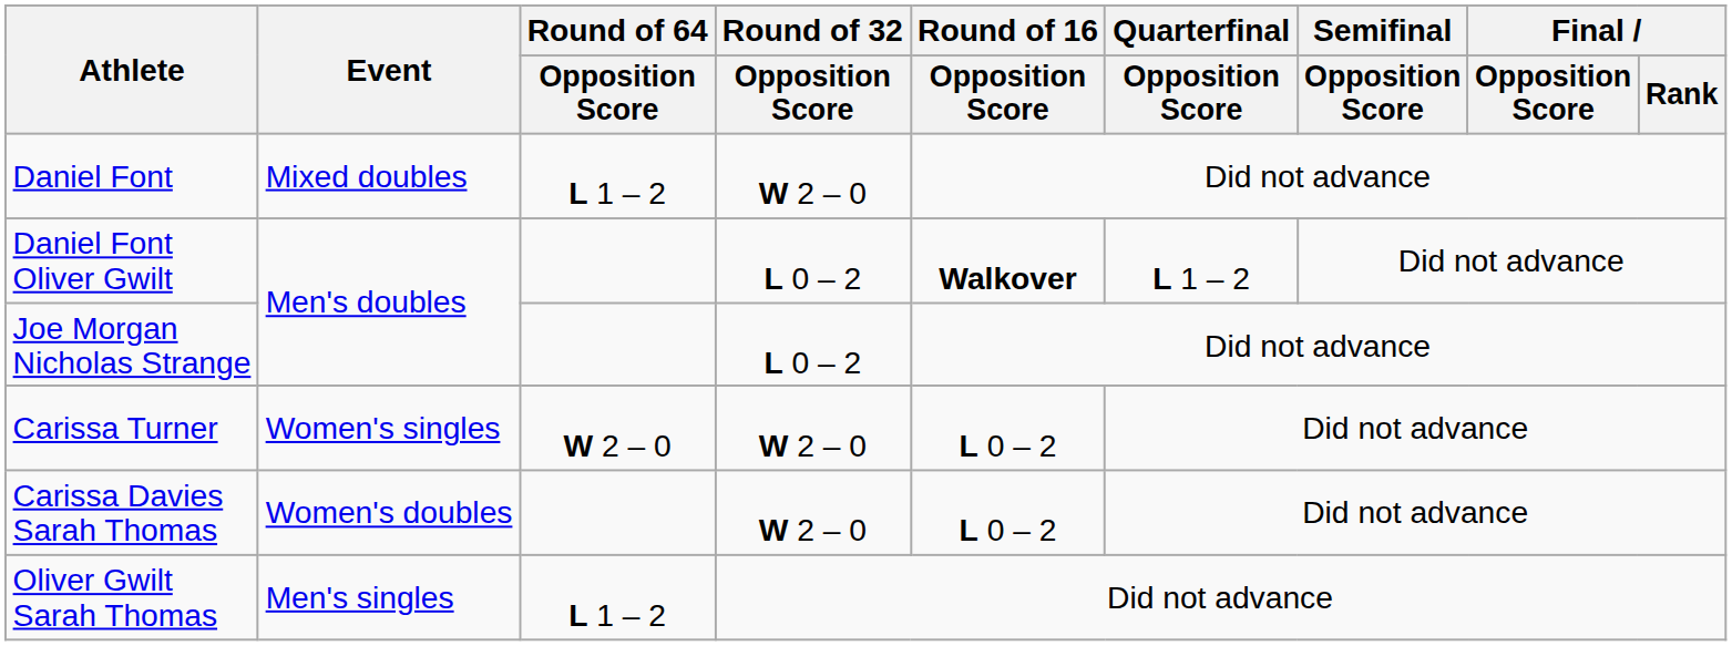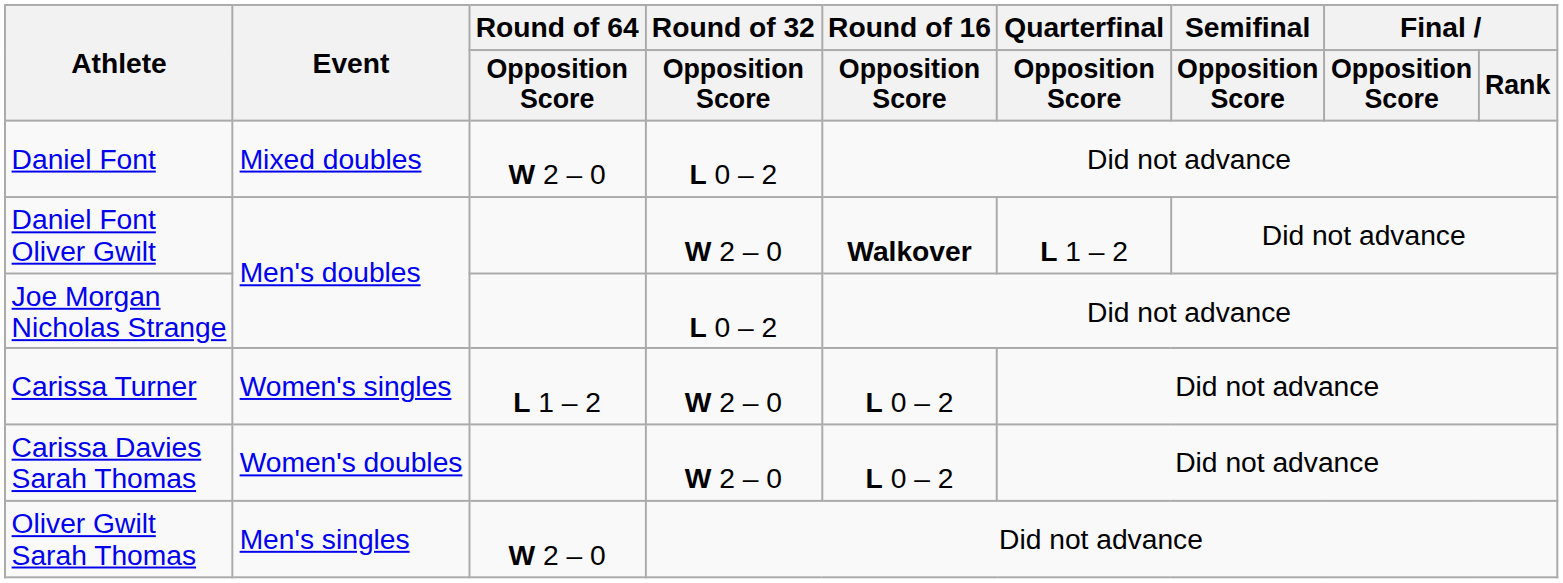 <table class=wikitable style="font-size:90%">
 <tr>
 <th rowspan=2>Athlete</th>
 <th rowspan=2>Event</th>
 <th>Round of 64</th>
 <th>Round of 32</th>
 <th>Round of 16</th>
 <th>Quarterfinal</th>
 <th>Semifinal</th>
 <th colspan=2>Final / </th>
 </tr>
 <tr style="font-size:95%">
 <th>Opposition<br>Score</th>
 <th>Opposition<br>Score</th>
 <th>Opposition<br>Score</th>
 <th>Opposition<br>Score</th>
 <th>Opposition<br>Score</th>
 <th>Opposition<br>Score</th>
 <th>Rank</th>
 </tr>
 <tr align=center>
 <td align=left><a href='#'>Daniel Font</a></td>
 <td align=left><a href='#'>Mixed doubles</a></td>
-<td><br><strong>L</strong> 1 – 2</td>
 <td><br><strong>W</strong> 2 – 0</td>
+<td><br><strong>L</strong> 0 – 2</td>
 <td colspan=5>Did not advance</td>
 </tr>
 <tr align=center>
 <td align=left><a href='#'>Daniel Font</a><br><a href='#'>Oliver Gwilt</a></td>
 <td align=left rowspan=2><a href='#'>Men's doubles</a></td>
 <td></td>
-<td><br><strong>L</strong> 0 – 2</td>
+<td><br><strong>W</strong> 2 – 0</td>
 <td><strong><br>Walkover</strong></td>
 <td><br><strong>L</strong> 1 – 2</td>
 <td colspan=3>Did not advance</td>
 </tr>
 <tr align=center>
 <td align=left><a href='#'>Joe Morgan</a><br><a href='#'>Nicholas Strange</a></td>
 <td></td>
 <td><br><strong>L</strong> 0 – 2</td>
 <td colspan=5>Did not advance</td>
 </tr>
 <tr align=center>
 <td align=left><a href='#'>Carissa Turner</a></td>
 <td align=left><a href='#'>Women's singles</a></td>
-<td><br><strong>W</strong> 2 – 0</td>
+<td><br><strong>L</strong> 1 – 2</td>
 <td><br><strong>W</strong> 2 – 0</td>
 <td><br><strong>L</strong> 0 – 2</td>
 <td colspan=4>Did not advance</td>
 </tr>
 <tr align=center>
 <td align=left><a href='#'>Carissa Davies</a><br><a href='#'>Sarah Thomas</a></td>
 <td align=left><a href='#'>Women's doubles</a></td>
 <td></td>
 <td><br><strong>W</strong> 2 – 0</td>
 <td><br><strong>L</strong> 0 – 2</td>
 <td colspan=4>Did not advance</td>
 </tr>
 <tr align=center>
 <td align=left><a href='#'>Oliver Gwilt</a><br><a href='#'>Sarah Thomas</a></td>
 <td align=left><a href='#'>Men's singles</a></td>
-<td><br><strong>L</strong> 1 – 2</td>
+<td><br><strong>W</strong> 2 – 0</td>
 <td colspan=6>Did not advance</td>
 </tr>
 </table>
